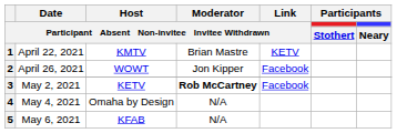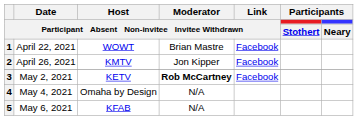 <table class="wikitable" style="text-align:center;">
 <tr>
 <th scope="col"></th>
 <th scope="col">Date</th>
 <th scope="col">Host</th>
 <th scope="col">Moderator</th>
 <th scope="col">Link</th>
 <th colspan="2" scope="col">Participants</th>
 </tr>
 <tr>
 <th colspan="5" rowspan="2"> <small>Participant  </small> <small>Absent  </small> <small>Non-invitee  </small> <small>Invitee Withdrawn</small></th>
 <th scope="col" style="background:#E81B23;"></th>
 <th scope="col" style="background:#33f;"></th>
 </tr>
 <tr>
 <th scope="col"><a href='#'>Stothert</a></th>
 <th scope="col">Neary</th>
 </tr>
 <tr style="background:#fff;">
 <th scope="row">1</th>
 <td style="white-space:nowrap;">April 22, 2021</td>
-<td style="white-space:nowrap;"><a href='#'>KMTV</a></td>
+<td style="white-space:nowrap;"><a href='#'>WOWT</a></td>
 <td style="white-space:nowrap;">Brian Mastre</td>
-<td style="white-space:nowrap;"><a href='#'>KETV</a></td>
+<td style="white-space:nowrap;"><a href='#'>Facebook</a></td>
 <td></td>
 <td></td>
 </tr>
 <tr style="background:#fff;">
 <th>2</th>
 <td style="white-space:nowrap;">April 26, 2021</td>
-<td style="white-space:nowrap;"><a href='#'>WOWT</a></td>
+<td style="white-space:nowrap;"><a href='#'>KMTV</a></td>
 <td style="white-space:nowrap;">Jon Kipper</td>
 <td style="white-space:nowrap;"><a href='#'>Facebook</a></td>
 <td></td>
 <td></td>
 </tr>
 <tr style="background:#fff;">
 </tr>
 <tr style="background:#fff;">
 <th scope="row">3</th>
 <td style="white-space:nowrap;">May 2, 2021</td>
 <td style="white-space:nowrap;"><a href='#'>KETV</a></td>
 <td style="white-space:nowrap;"><strong>Rob McCartney</strong></td>
 <td style="white-space:nowrap;"><a href='#'>Facebook</a></td>
 <td></td>
 <td></td>
 </tr>
 <tr style="background:#fff;">
 <th>4</th>
 <td style="white-space:nowrap;">May 4, 2021</td>
 <td style="white-space:nowrap;">Omaha by Design</td>
 <td style="white-space:nowrap;">N/A</td>
 <td style="white-space:nowrap;"></td>
 <td></td>
 <td></td>
 </tr>
 <tr style="background:#fff;">
 <th>5</th>
 <td style="white-space:nowrap;">May 6, 2021</td>
 <td style="white-space:nowrap;"><a href='#'>KFAB</a></td>
 <td style="white-space:nowrap;">N/A</td>
 <td style="white-space:nowrap;"></td>
 <td></td>
 <td></td>
 </tr>
 </table>
